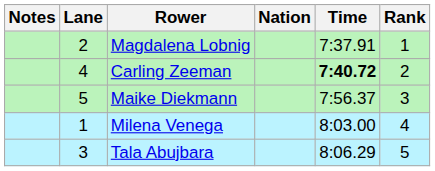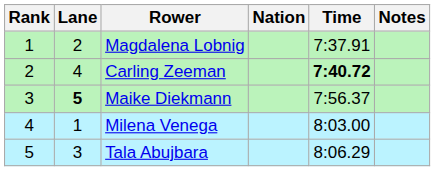 <table class="wikitable sortable" style="text-align:center">
 <tr>
-<th>Notes</th>
+<th>Rank</th>
 <th>Lane</th>
 <th>Rower</th>
 <th>Nation</th>
 <th>Time</th>
-<th>Rank</th>
+<th>Notes</th>
 </tr>
 <tr bgcolor=bbf3bb>
-<td></td>
+<td>1</td>
 <td>2</td>
 <td align="left"><a href='#'>Magdalena Lobnig</a></td>
 <td align="left"></td>
 <td>7:37.91</td>
-<td>1</td>
+<td></td>
 </tr>
 <tr bgcolor=bbf3bb>
-<td></td>
+<td>2</td>
 <td>4</td>
 <td align="left"><a href='#'>Carling Zeeman</a></td>
 <td align="left"></td>
 <td><strong>7:40.72</strong></td>
-<td>2</td>
+<td></td>
 </tr>
 <tr bgcolor=bbf3bb>
-<td></td>
-<td>5</td>
+<td>3</td>
+<td><strong>5</strong></td>
 <td align="left"><a href='#'>Maike Diekmann</a></td>
 <td align="left"></td>
 <td>7:56.37</td>
-<td>3</td>
+<td></td>
 </tr>
 <tr bgcolor=bbf3ff>
-<td></td>
+<td>4</td>
 <td>1</td>
 <td align="left"><a href='#'>Milena Venega</a></td>
 <td align="left"></td>
 <td>8:03.00</td>
-<td>4</td>
+<td></td>
 </tr>
 <tr bgcolor=bbf3ff>
-<td></td>
+<td>5</td>
 <td>3</td>
 <td align="left"><a href='#'>Tala Abujbara</a></td>
 <td align="left"></td>
 <td>8:06.29</td>
-<td>5</td>
+<td></td>
 </tr>
 </table>
